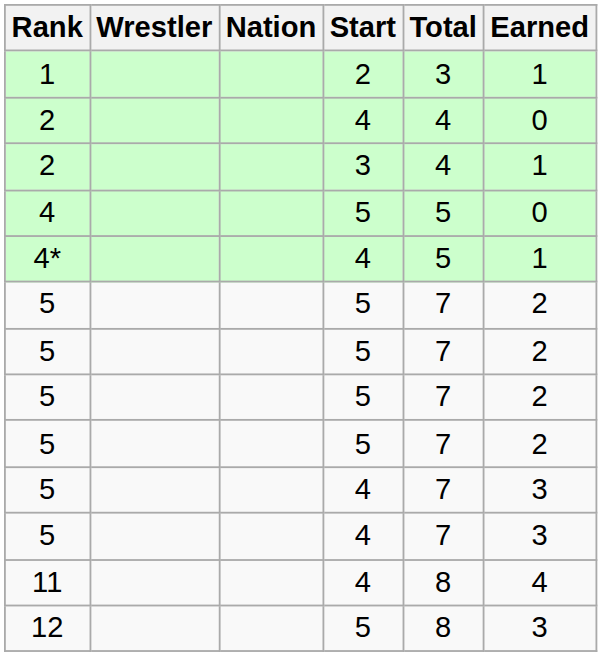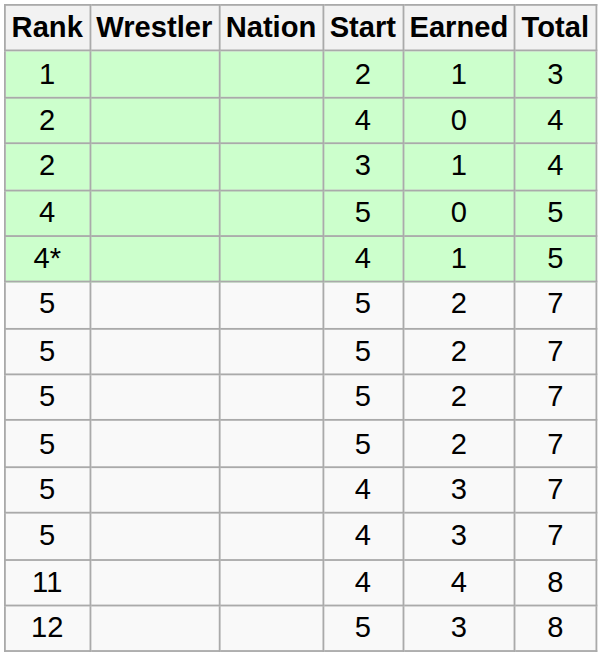 <table class="wikitable sortable" style="text-align:center;">
 <tr>
 <th>Rank</th>
 <th>Wrestler</th>
 <th>Nation</th>
 <th>Start</th>
+<th>Earned</th>
 <th>Total</th>
-<th>Earned</th>
 </tr>
 <tr style="background:#cfc;">
 <td>1</td>
 <td align=left></td>
 <td align=left></td>
 <td>2</td>
+<td>1</td>
 <td>3</td>
-<td>1</td>
 </tr>
 <tr style="background:#cfc;">
 <td>2</td>
 <td align=left></td>
 <td align=left></td>
 <td>4</td>
+<td>0</td>
 <td>4</td>
-<td>0</td>
 </tr>
 <tr style="background:#cfc;">
 <td>2</td>
 <td align=left></td>
 <td align=left></td>
 <td>3</td>
+<td>1</td>
 <td>4</td>
-<td>1</td>
 </tr>
 <tr style="background:#cfc;">
 <td>4</td>
 <td align=left></td>
 <td align=left></td>
 <td>5</td>
+<td>0</td>
 <td>5</td>
-<td>0</td>
 </tr>
 <tr style="background:#cfc;">
 <td>4*</td>
 <td align=left></td>
 <td align=left></td>
 <td>4</td>
+<td>1</td>
 <td>5</td>
-<td>1</td>
 </tr>
 <tr>
 <td>5</td>
 <td align=left></td>
 <td align=left></td>
 <td>5</td>
+<td>2</td>
 <td>7</td>
-<td>2</td>
 </tr>
 <tr>
 <td>5</td>
 <td align=left></td>
 <td align=left></td>
 <td>5</td>
+<td>2</td>
 <td>7</td>
-<td>2</td>
 </tr>
 <tr>
 <td>5</td>
 <td align=left></td>
 <td align=left></td>
 <td>5</td>
+<td>2</td>
 <td>7</td>
-<td>2</td>
 </tr>
 <tr>
 <td>5</td>
 <td align=left></td>
 <td align=left></td>
 <td>5</td>
+<td>2</td>
 <td>7</td>
-<td>2</td>
 </tr>
 <tr>
 <td>5</td>
 <td align=left></td>
 <td align=left></td>
 <td>4</td>
+<td>3</td>
 <td>7</td>
-<td>3</td>
 </tr>
 <tr>
 <td>5</td>
 <td align=left></td>
 <td align=left></td>
 <td>4</td>
+<td>3</td>
 <td>7</td>
-<td>3</td>
 </tr>
 <tr>
 <td>11</td>
 <td align=left></td>
 <td align=left></td>
 <td>4</td>
+<td>4</td>
 <td>8</td>
-<td>4</td>
 </tr>
 <tr>
 <td>12</td>
 <td align=left></td>
 <td align=left></td>
 <td>5</td>
+<td>3</td>
 <td>8</td>
-<td>3</td>
 </tr>
 </table>
